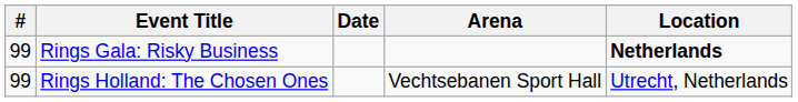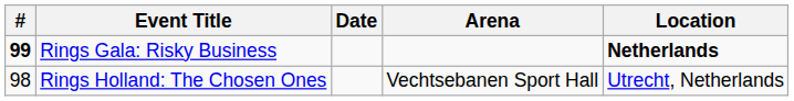 <table class="sortable wikitable succession-box" style="font-size:90%;">
 <tr>
 <th scope="col">#</th>
 <th scope="col">Event Title</th>
 <th scope="col">Date</th>
 <th scope="col">Arena</th>
 <th scope="col">Location</th>
 </tr>
 <tr>
-<td style="text-align:center">99</td>
+<td style="text-align:center"><strong>99</strong></td>
 <td><a href='#'>Rings Gala: Risky Business</a></td>
 <td></td>
 <td></td>
 <td><strong>Netherlands</strong></td>
 </tr>
 <tr>
-<td style="text-align:center">99</td>
+<td style="text-align:center">98</td>
 <td><a href='#'>Rings Holland: The Chosen Ones</a></td>
 <td></td>
 <td>Vechtsebanen Sport Hall</td>
 <td><a href='#'>Utrecht</a>, Netherlands</td>
 </tr>
 </table>
